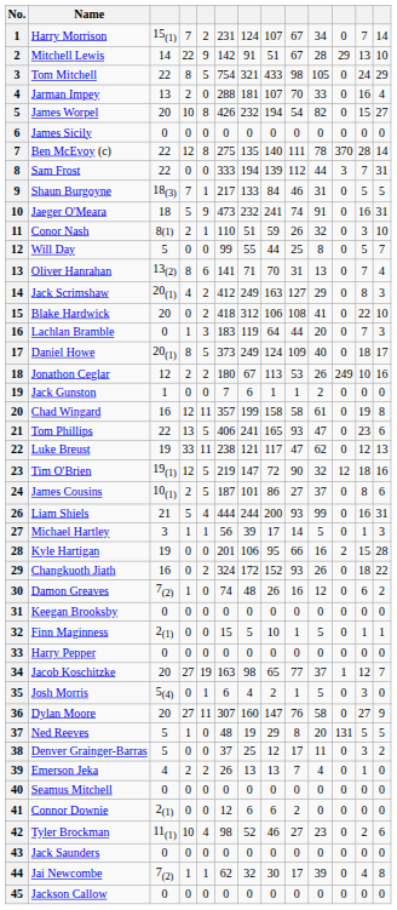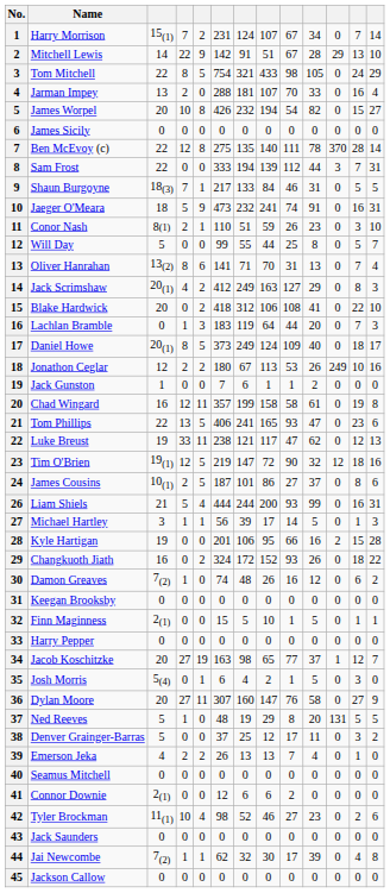 <table class="wikitable sortable" style="text-align:center">
 <tr>
 <th>No.</th>
 <th>Name</th>
 <th></th>
 <th></th>
 <th></th>
 <th></th>
 <th></th>
 <th></th>
 <th></th>
 <th></th>
 <th></th>
 <th></th>
 <th></th>
 </tr>
 <tr>
 <th align="left">1</th>
 <td align="left"><a href='#'>Harry Morrison</a></td>
 <td>15<sub>(1)</sub></td>
 <td>7</td>
 <td>2</td>
 <td>231</td>
 <td>124</td>
 <td>107</td>
 <td>67</td>
 <td>34</td>
 <td>0</td>
 <td>7</td>
 <td>14</td>
 </tr>
 <tr>
 <th align="left">2</th>
 <td align="left"><a href='#'>Mitchell Lewis</a></td>
 <td>14</td>
 <td>22</td>
 <td>9</td>
 <td>142</td>
 <td>91</td>
 <td>51</td>
 <td>67</td>
 <td>28</td>
 <td>29</td>
 <td>13</td>
 <td>10</td>
 </tr>
 <tr>
 <th align="left">3</th>
 <td align="left"><a href='#'>Tom Mitchell</a></td>
 <td>22</td>
 <td>8</td>
 <td>5</td>
 <td>754</td>
 <td>321</td>
 <td>433</td>
 <td>98</td>
 <td>105</td>
 <td>0</td>
 <td>24</td>
 <td>29</td>
 </tr>
 <tr>
 <th align="left">4</th>
 <td align="left"><a href='#'>Jarman Impey</a></td>
 <td>13</td>
 <td>2</td>
 <td>0</td>
 <td>288</td>
 <td>181</td>
 <td>107</td>
 <td>70</td>
 <td>33</td>
 <td>0</td>
 <td>16</td>
 <td>4</td>
 </tr>
 <tr>
 <th align="left">5</th>
 <td align="left"><a href='#'>James Worpel</a></td>
 <td>20</td>
 <td>10</td>
 <td>8</td>
 <td>426</td>
 <td>232</td>
 <td>194</td>
 <td>54</td>
 <td>82</td>
 <td>0</td>
 <td>15</td>
 <td>27</td>
 </tr>
 <tr>
 <th align="left">6</th>
 <td align="left"><a href='#'>James Sicily</a></td>
 <td>0</td>
 <td>0</td>
 <td>0</td>
 <td>0</td>
 <td>0</td>
 <td>0</td>
 <td>0</td>
 <td>0</td>
 <td>0</td>
 <td>0</td>
 <td>0</td>
 </tr>
 <tr>
 <th align="left">7</th>
 <td align="left"><a href='#'>Ben McEvoy</a> (c)</td>
 <td>22</td>
 <td>12</td>
 <td>8</td>
 <td>275</td>
 <td>135</td>
 <td>140</td>
 <td>111</td>
 <td>78</td>
 <td>370</td>
 <td>28</td>
 <td>14</td>
 </tr>
 <tr>
 <th align="left">8</th>
 <td align="left"><a href='#'>Sam Frost</a></td>
 <td>22</td>
 <td>0</td>
 <td>0</td>
 <td>333</td>
 <td>194</td>
 <td>139</td>
 <td>112</td>
 <td>44</td>
 <td>3</td>
 <td>7</td>
 <td>31</td>
 </tr>
 <tr>
 <th align="left">9</th>
 <td align="left"><a href='#'>Shaun Burgoyne</a></td>
 <td>18<sub>(3)</sub></td>
 <td>7</td>
 <td>1</td>
 <td>217</td>
 <td>133</td>
 <td>84</td>
 <td>46</td>
 <td>31</td>
 <td>0</td>
 <td>5</td>
 <td>5</td>
 </tr>
 <tr>
 <th align="left">10</th>
 <td align="left"><a href='#'>Jaeger O'Meara</a></td>
 <td>18</td>
 <td>5</td>
 <td>9</td>
 <td>473</td>
 <td>232</td>
 <td>241</td>
 <td>74</td>
 <td>91</td>
 <td>0</td>
 <td>16</td>
 <td>31</td>
 </tr>
 <tr>
 <th align="left">11</th>
 <td align="left"><a href='#'>Conor Nash</a></td>
 <td>8<small>(1)</small></td>
 <td>2</td>
 <td>1</td>
 <td>110</td>
 <td>51</td>
 <td>59</td>
 <td>26</td>
-<td>32</td>
+<td>23</td>
 <td>0</td>
 <td>3</td>
 <td>10</td>
 </tr>
 <tr>
 <th align="left">12</th>
 <td align="left"><a href='#'>Will Day</a></td>
 <td>5</td>
 <td>0</td>
 <td>0</td>
 <td>99</td>
 <td>55</td>
 <td>44</td>
 <td>25</td>
 <td>8</td>
 <td>0</td>
 <td>5</td>
 <td>7</td>
 </tr>
 <tr>
 <th align="left">13</th>
 <td align="left"><a href='#'>Oliver Hanrahan</a></td>
 <td>13<sub>(2)</sub></td>
 <td>8</td>
 <td>6</td>
 <td>141</td>
 <td>71</td>
 <td>70</td>
 <td>31</td>
 <td>13</td>
 <td>0</td>
 <td>7</td>
 <td>4</td>
 </tr>
 <tr>
 <th align="left">14</th>
 <td align="left"><a href='#'>Jack Scrimshaw</a></td>
 <td>20<sub>(1)</sub></td>
 <td>4</td>
 <td>2</td>
 <td>412</td>
 <td>249</td>
 <td>163</td>
 <td>127</td>
 <td>29</td>
 <td>0</td>
 <td>8</td>
 <td>3</td>
 </tr>
 <tr>
 <th align="left">15</th>
 <td align="left"><a href='#'>Blake Hardwick</a></td>
 <td>20</td>
 <td>0</td>
 <td>2</td>
 <td>418</td>
 <td>312</td>
 <td>106</td>
 <td>108</td>
 <td>41</td>
 <td>0</td>
 <td>22</td>
 <td>10</td>
 </tr>
 <tr>
 <th align="left">16</th>
 <td align="left"><a href='#'>Lachlan Bramble</a></td>
 <td>0</td>
 <td>1</td>
 <td>3</td>
 <td>183</td>
 <td>119</td>
 <td>64</td>
 <td>44</td>
 <td>20</td>
 <td>0</td>
 <td>7</td>
 <td>3</td>
 </tr>
 <tr>
 <th align="left">17</th>
 <td align="left"><a href='#'>Daniel Howe</a></td>
 <td>20<sub>(1)</sub></td>
 <td>8</td>
 <td>5</td>
 <td>373</td>
 <td>249</td>
 <td>124</td>
 <td>109</td>
 <td>40</td>
 <td>0</td>
 <td>18</td>
 <td>17</td>
 </tr>
 <tr>
 <th align="left">18</th>
 <td align="left"><a href='#'>Jonathon Ceglar</a></td>
 <td>12</td>
 <td>2</td>
 <td>2</td>
 <td>180</td>
 <td>67</td>
 <td>113</td>
 <td>53</td>
 <td>26</td>
 <td>249</td>
 <td>10</td>
 <td>16</td>
 </tr>
 <tr>
 <th align="left">19</th>
 <td align="left"><a href='#'>Jack Gunston</a></td>
 <td>1</td>
 <td>0</td>
 <td>0</td>
 <td>7</td>
 <td>6</td>
 <td>1</td>
 <td>1</td>
 <td>2</td>
 <td>0</td>
 <td>0</td>
 <td>0</td>
 </tr>
 <tr>
 <th align="left">20</th>
 <td align="left"><a href='#'>Chad Wingard</a></td>
 <td>16</td>
 <td>12</td>
 <td>11</td>
 <td>357</td>
 <td>199</td>
 <td>158</td>
 <td>58</td>
 <td>61</td>
 <td>0</td>
 <td>19</td>
 <td>8</td>
 </tr>
 <tr>
 <th align="left">21</th>
 <td align="left"><a href='#'>Tom Phillips</a></td>
 <td>22</td>
 <td>13</td>
 <td>5</td>
 <td>406</td>
 <td>241</td>
 <td>165</td>
 <td>93</td>
 <td>47</td>
 <td>0</td>
 <td>23</td>
 <td>6</td>
 </tr>
 <tr>
 <th align="left">22</th>
 <td align="left"><a href='#'>Luke Breust</a></td>
 <td>19</td>
 <td>33</td>
 <td>11</td>
 <td>238</td>
 <td>121</td>
 <td>117</td>
 <td>47</td>
 <td>62</td>
 <td>0</td>
 <td>12</td>
 <td>13</td>
 </tr>
 <tr>
 <th align="left">23</th>
 <td align="left"><a href='#'>Tim O'Brien</a></td>
 <td>19<sub>(1)</sub></td>
 <td>12</td>
 <td>5</td>
 <td>219</td>
 <td>147</td>
 <td>72</td>
 <td>90</td>
 <td>32</td>
 <td>12</td>
 <td>18</td>
 <td>16</td>
 </tr>
 <tr>
 <th align="left">24</th>
 <td align="left"><a href='#'>James Cousins</a></td>
 <td>10<sub>(1)</sub></td>
 <td>2</td>
 <td>5</td>
 <td>187</td>
 <td>101</td>
 <td>86</td>
 <td>27</td>
 <td>37</td>
 <td>0</td>
 <td>8</td>
 <td>6</td>
 </tr>
 <tr>
 <th align="left">26</th>
 <td align="left"><a href='#'>Liam Shiels</a></td>
 <td>21</td>
 <td>5</td>
 <td>4</td>
 <td>444</td>
 <td>244</td>
 <td>200</td>
 <td>93</td>
 <td>99</td>
 <td>0</td>
 <td>16</td>
 <td>31</td>
 </tr>
 <tr>
 <th align="left">27</th>
 <td align="left"><a href='#'>Michael Hartley</a></td>
 <td>3</td>
 <td>1</td>
 <td>1</td>
 <td>56</td>
 <td>39</td>
 <td>17</td>
 <td>14</td>
 <td>5</td>
 <td>0</td>
 <td>1</td>
 <td>3</td>
 </tr>
 <tr>
 <th align="left">28</th>
 <td align="left"><a href='#'>Kyle Hartigan</a></td>
 <td>19</td>
 <td>0</td>
 <td>0</td>
 <td>201</td>
 <td>106</td>
 <td>95</td>
 <td>66</td>
 <td>16</td>
 <td>2</td>
 <td>15</td>
 <td>28</td>
 </tr>
 <tr>
 <th align="left">29</th>
 <td align="left"><a href='#'>Changkuoth Jiath</a></td>
 <td>16</td>
 <td>0</td>
 <td>2</td>
 <td>324</td>
 <td>172</td>
 <td>152</td>
 <td>93</td>
 <td>26</td>
 <td>0</td>
 <td>18</td>
 <td>22</td>
 </tr>
 <tr>
 <th align="left">30</th>
 <td align="left"><a href='#'>Damon Greaves</a></td>
 <td>7<sub>(2)</sub></td>
 <td>1</td>
 <td>0</td>
 <td>74</td>
 <td>48</td>
 <td>26</td>
 <td>16</td>
 <td>12</td>
 <td>0</td>
 <td>6</td>
 <td>2</td>
 </tr>
 <tr>
 <th align="left">31</th>
 <td align="left"><a href='#'>Keegan Brooksby</a></td>
 <td>0</td>
 <td>0</td>
 <td>0</td>
 <td>0</td>
 <td>0</td>
 <td>0</td>
 <td>0</td>
 <td>0</td>
 <td>0</td>
 <td>0</td>
 <td>0</td>
 </tr>
 <tr>
 <th align="left">32</th>
 <td align="left"><a href='#'>Finn Maginness</a></td>
 <td>2<sub>(1)</sub></td>
 <td>0</td>
 <td>0</td>
 <td>15</td>
 <td>5</td>
 <td>10</td>
 <td>1</td>
 <td>5</td>
 <td>0</td>
 <td>1</td>
 <td>1</td>
 </tr>
 <tr>
 <th align="left">33</th>
 <td align="left"><a href='#'>Harry Pepper</a></td>
 <td>0</td>
 <td>0</td>
 <td>0</td>
 <td>0</td>
 <td>0</td>
 <td>0</td>
 <td>0</td>
 <td>0</td>
 <td>0</td>
 <td>0</td>
 <td>0</td>
 </tr>
 <tr>
 <th align="left">34</th>
 <td align="left"><a href='#'>Jacob Koschitzke</a></td>
 <td>20</td>
 <td>27</td>
 <td>19</td>
 <td>163</td>
 <td>98</td>
 <td>65</td>
 <td>77</td>
 <td>37</td>
 <td>1</td>
 <td>12</td>
 <td>7</td>
 </tr>
 <tr>
 <th align="left">35</th>
 <td align="left"><a href='#'>Josh Morris</a></td>
 <td>5<sub>(4)</sub></td>
 <td>0</td>
 <td>1</td>
 <td>6</td>
 <td>4</td>
 <td>2</td>
 <td>1</td>
 <td>5</td>
 <td>0</td>
 <td>3</td>
 <td>0</td>
 </tr>
 <tr>
 <th align="left">36</th>
 <td align="left"><a href='#'>Dylan Moore</a></td>
 <td>20</td>
 <td>27</td>
 <td>11</td>
 <td>307</td>
 <td>160</td>
 <td>147</td>
 <td>76</td>
 <td>58</td>
 <td>0</td>
 <td>27</td>
 <td>9</td>
 </tr>
 <tr>
 <th align="left">37</th>
 <td align="left"><a href='#'>Ned Reeves</a></td>
 <td>5</td>
 <td>1</td>
 <td>0</td>
 <td>48</td>
 <td>19</td>
 <td>29</td>
 <td>8</td>
 <td>20</td>
 <td>131</td>
 <td>5</td>
 <td>5</td>
 </tr>
 <tr>
 <th align="left">38</th>
 <td align="left"><a href='#'>Denver Grainger-Barras</a></td>
 <td>5</td>
 <td>0</td>
 <td>0</td>
 <td>37</td>
 <td>25</td>
 <td>12</td>
 <td>17</td>
 <td>11</td>
 <td>0</td>
 <td>3</td>
 <td>2</td>
 </tr>
 <tr>
 <th align="left">39</th>
 <td align="left"><a href='#'>Emerson Jeka</a></td>
 <td>4</td>
 <td>2</td>
 <td>2</td>
 <td>26</td>
 <td>13</td>
 <td>13</td>
 <td>7</td>
 <td>4</td>
 <td>0</td>
 <td>1</td>
 <td>0</td>
 </tr>
 <tr>
 <th align="left">40</th>
 <td align="left"><a href='#'>Seamus Mitchell</a></td>
 <td>0</td>
 <td>0</td>
 <td>0</td>
 <td>0</td>
 <td>0</td>
 <td>0</td>
 <td>0</td>
 <td>0</td>
 <td>0</td>
 <td>0</td>
 <td>0</td>
 </tr>
 <tr>
 <th align="left">41</th>
 <td align="left"><a href='#'>Connor Downie</a></td>
 <td>2<sub>(1)</sub></td>
 <td>0</td>
 <td>0</td>
 <td>12</td>
 <td>6</td>
 <td>6</td>
 <td>2</td>
 <td>0</td>
 <td>0</td>
 <td>0</td>
 <td>0</td>
 </tr>
 <tr>
 <th align="left">42</th>
 <td align="left"><a href='#'>Tyler Brockman</a></td>
 <td>11<sub>(1)</sub></td>
 <td>10</td>
 <td>4</td>
 <td>98</td>
 <td>52</td>
 <td>46</td>
 <td>27</td>
 <td>23</td>
 <td>0</td>
 <td>2</td>
 <td>6</td>
 </tr>
 <tr>
 <th align="left">43</th>
 <td align="left"><a href='#'>Jack Saunders</a></td>
 <td>0</td>
 <td>0</td>
 <td>0</td>
 <td>0</td>
 <td>0</td>
 <td>0</td>
 <td>0</td>
 <td>0</td>
 <td>0</td>
 <td>0</td>
 <td>0</td>
 </tr>
 <tr>
 <th align="left">44</th>
 <td align="left"><a href='#'>Jai Newcombe</a></td>
 <td>7<sub>(2)</sub></td>
 <td>1</td>
 <td>1</td>
 <td>62</td>
 <td>32</td>
 <td>30</td>
 <td>17</td>
 <td>39</td>
 <td>0</td>
 <td>4</td>
 <td>8</td>
 </tr>
 <tr>
 <th align="left">45</th>
 <td align="left"><a href='#'>Jackson Callow</a></td>
 <td>0</td>
 <td>0</td>
 <td>0</td>
 <td>0</td>
 <td>0</td>
 <td>0</td>
 <td>0</td>
 <td>0</td>
 <td>0</td>
 <td>0</td>
 <td>0</td>
 </tr>
 </table>
